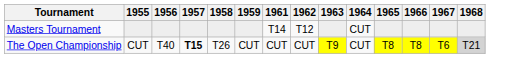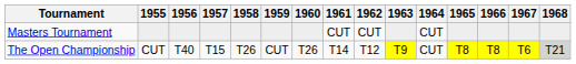 <table class="wikitable" style="font-size:95%;text-align:center;">
 <tr>
 <th>Tournament</th>
 <th>1955</th>
 <th>1956</th>
 <th>1957</th>
 <th>1958</th>
 <th>1959</th>
+<th>1960</th>
 <th>1961</th>
 <th>1962</th>
 <th>1963</th>
 <th>1964</th>
 <th>1965</th>
 <th>1966</th>
 <th>1967</th>
 <th>1968</th>
 </tr>
 <tr>
 <td align=left><a href='#'>Masters Tournament</a></td>
 <td style="background:#eeeeee;"></td>
 <td style="background:#eeeeee;"></td>
 <td style="background:#eeeeee;"></td>
 <td style="background:#eeeeee;"></td>
 <td style="background:#eeeeee;"></td>
-<td>T14</td>
-<td>T12</td>
+<td style="background:#eeeeee;"></td>
+<td>CUT</td>
+<td>CUT</td>
 <td style="background:#eeeeee;"></td>
 <td>CUT</td>
 <td style="background:#eeeeee;"></td>
 <td style="background:#eeeeee;"></td>
 <td style="background:#eeeeee;"></td>
 <td style="background:#eeeeee;"></td>
 </tr>
 <tr>
 <td align=left><a href='#'>The Open Championship</a></td>
 <td>CUT</td>
 <td>T40</td>
-<td><strong>T15</strong></td>
+<td>T15</td>
 <td>T26</td>
 <td>CUT</td>
-<td>CUT</td>
-<td>CUT</td>
+<td>T26</td>
+<td>T14</td>
+<td>T12</td>
 <td style="background:yellow;">T9</td>
 <td>CUT</td>
 <td style="background:yellow;">T8</td>
 <td style="background:yellow;">T8</td>
 <td style="background:yellow;">T6</td>
 <td style="background: lightgrey;">T21</td>
 </tr>
 </table>
